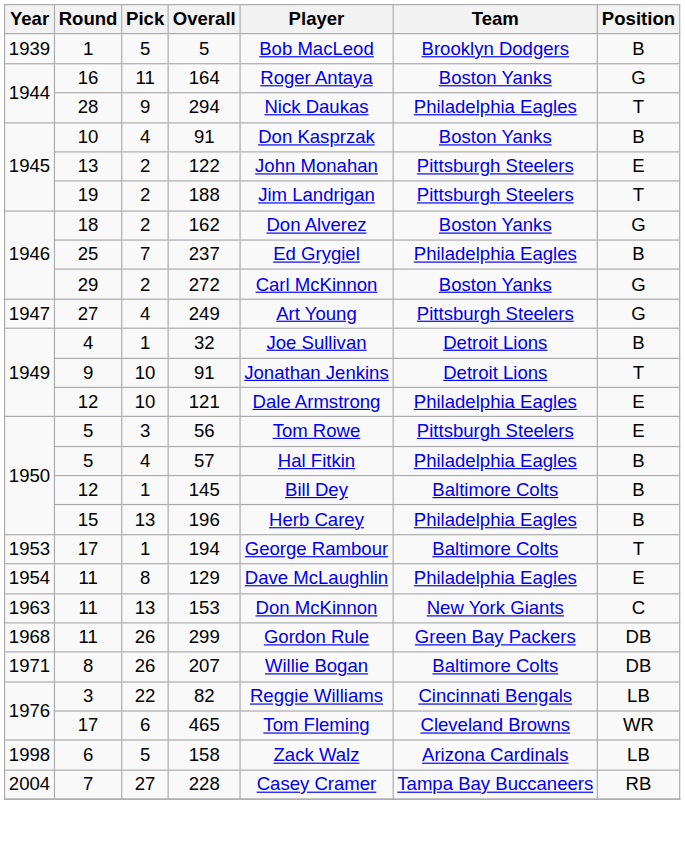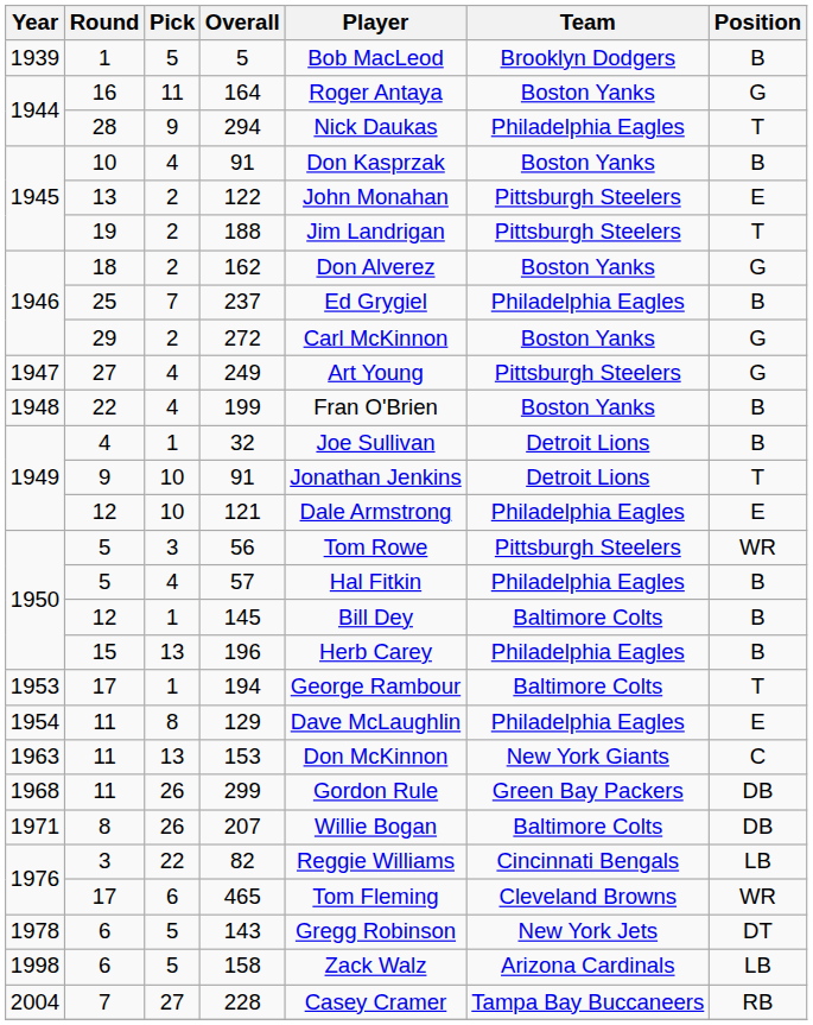 <table class="wikitable sortable" style="text-align: center;">
 <tr>
 <th>Year</th>
 <th>Round</th>
 <th>Pick</th>
 <th>Overall</th>
 <th>Player</th>
 <th>Team</th>
 <th>Position</th>
 </tr>
 <tr>
 <td>1939</td>
 <td>1</td>
 <td>5</td>
 <td>5</td>
 <td><a href='#'>Bob MacLeod</a></td>
 <td><a href='#'>Brooklyn Dodgers</a></td>
 <td>B</td>
 </tr>
 <tr>
 <td rowspan="2">1944</td>
 <td>16</td>
 <td>11</td>
 <td>164</td>
 <td><a href='#'>Roger Antaya</a></td>
 <td><a href='#'>Boston Yanks</a></td>
 <td>G</td>
 </tr>
 <tr>
 <td>28</td>
 <td>9</td>
 <td>294</td>
 <td><a href='#'>Nick Daukas</a></td>
 <td><a href='#'>Philadelphia Eagles</a></td>
 <td>T</td>
 </tr>
 <tr>
 <td rowspan="3">1945</td>
 <td>10</td>
 <td>4</td>
 <td>91</td>
 <td><a href='#'>Don Kasprzak</a></td>
 <td><a href='#'>Boston Yanks</a></td>
 <td>B</td>
 </tr>
 <tr>
 <td>13</td>
 <td>2</td>
 <td>122</td>
 <td><a href='#'>John Monahan</a></td>
 <td><a href='#'>Pittsburgh Steelers</a></td>
 <td>E</td>
 </tr>
 <tr>
 <td>19</td>
 <td>2</td>
 <td>188</td>
 <td><a href='#'>Jim Landrigan</a></td>
 <td><a href='#'>Pittsburgh Steelers</a></td>
 <td>T</td>
 </tr>
 <tr>
 <td rowspan="3">1946</td>
 <td>18</td>
 <td>2</td>
 <td>162</td>
 <td><a href='#'>Don Alverez</a></td>
 <td><a href='#'>Boston Yanks</a></td>
 <td>G</td>
 </tr>
 <tr>
 <td>25</td>
 <td>7</td>
 <td>237</td>
 <td><a href='#'>Ed Grygiel</a></td>
 <td><a href='#'>Philadelphia Eagles</a></td>
 <td>B</td>
 </tr>
 <tr>
 <td>29</td>
 <td>2</td>
 <td>272</td>
 <td><a href='#'>Carl McKinnon</a></td>
 <td><a href='#'>Boston Yanks</a></td>
 <td>G</td>
 </tr>
 <tr>
 <td>1947</td>
 <td>27</td>
 <td>4</td>
 <td>249</td>
 <td><a href='#'>Art Young</a></td>
 <td><a href='#'>Pittsburgh Steelers</a></td>
 <td>G</td>
 </tr>
 <tr>
+<td>1948</td>
+<td>22</td>
+<td>4</td>
+<td>199</td>
+<td>Fran O'Brien</td>
+<td><a href='#'>Boston Yanks</a></td>
+<td>B</td>
+</tr>
+<tr>
 <td rowspan="3">1949</td>
 <td>4</td>
 <td>1</td>
 <td>32</td>
 <td><a href='#'>Joe Sullivan</a></td>
 <td><a href='#'>Detroit Lions</a></td>
 <td>B</td>
 </tr>
 <tr>
 <td>9</td>
 <td>10</td>
 <td>91</td>
 <td><a href='#'>Jonathan Jenkins</a></td>
 <td><a href='#'>Detroit Lions</a></td>
 <td>T</td>
 </tr>
 <tr>
 <td>12</td>
 <td>10</td>
 <td>121</td>
 <td><a href='#'>Dale Armstrong</a></td>
 <td><a href='#'>Philadelphia Eagles</a></td>
 <td>E</td>
 </tr>
 <tr>
 <td rowspan="4">1950</td>
 <td>5</td>
 <td>3</td>
 <td>56</td>
 <td><a href='#'>Tom Rowe</a></td>
 <td><a href='#'>Pittsburgh Steelers</a></td>
-<td>E</td>
+<td>WR</td>
 </tr>
 <tr>
 <td>5</td>
 <td>4</td>
 <td>57</td>
 <td><a href='#'>Hal Fitkin</a></td>
 <td><a href='#'>Philadelphia Eagles</a></td>
 <td>B</td>
 </tr>
 <tr>
 <td>12</td>
 <td>1</td>
 <td>145</td>
 <td><a href='#'>Bill Dey</a></td>
 <td><a href='#'>Baltimore Colts</a></td>
 <td>B</td>
 </tr>
 <tr>
 <td>15</td>
 <td>13</td>
 <td>196</td>
 <td><a href='#'>Herb Carey</a></td>
 <td><a href='#'>Philadelphia Eagles</a></td>
 <td>B</td>
 </tr>
 <tr>
 <td>1953</td>
 <td>17</td>
 <td>1</td>
 <td>194</td>
 <td><a href='#'>George Rambour</a></td>
 <td><a href='#'>Baltimore Colts</a></td>
 <td>T</td>
 </tr>
 <tr>
 <td>1954</td>
 <td>11</td>
 <td>8</td>
 <td>129</td>
 <td><a href='#'>Dave McLaughlin</a></td>
 <td><a href='#'>Philadelphia Eagles</a></td>
 <td>E</td>
 </tr>
 <tr>
 <td>1963</td>
 <td>11</td>
 <td>13</td>
 <td>153</td>
 <td><a href='#'>Don McKinnon</a></td>
 <td><a href='#'>New York Giants</a></td>
 <td>C</td>
 </tr>
 <tr>
 <td>1968</td>
 <td>11</td>
 <td>26</td>
 <td>299</td>
 <td><a href='#'>Gordon Rule</a></td>
 <td><a href='#'>Green Bay Packers</a></td>
 <td>DB</td>
 </tr>
 <tr>
 <td>1971</td>
 <td>8</td>
 <td>26</td>
 <td>207</td>
 <td><a href='#'>Willie Bogan</a></td>
 <td><a href='#'>Baltimore Colts</a></td>
 <td>DB</td>
 </tr>
 <tr>
 <td rowspan="2">1976</td>
 <td>3</td>
 <td>22</td>
 <td>82</td>
 <td><a href='#'>Reggie Williams</a></td>
 <td><a href='#'>Cincinnati Bengals</a></td>
 <td>LB</td>
 </tr>
 <tr>
 <td>17</td>
 <td>6</td>
 <td>465</td>
 <td><a href='#'>Tom Fleming</a></td>
 <td><a href='#'>Cleveland Browns</a></td>
 <td>WR</td>
 </tr>
 <tr>
+<td>1978</td>
+<td>6</td>
+<td>5</td>
+<td>143</td>
+<td><a href='#'>Gregg Robinson</a></td>
+<td><a href='#'>New York Jets</a></td>
+<td>DT</td>
+</tr>
+<tr>
 <td>1998</td>
 <td>6</td>
 <td>5</td>
 <td>158</td>
 <td><a href='#'>Zack Walz</a></td>
 <td><a href='#'>Arizona Cardinals</a></td>
 <td>LB</td>
 </tr>
 <tr>
 <td>2004</td>
 <td>7</td>
 <td>27</td>
 <td>228</td>
 <td><a href='#'>Casey Cramer</a></td>
 <td><a href='#'>Tampa Bay Buccaneers</a></td>
 <td>RB</td>
 </tr>
 <tr>
 </tr>
 </table>
